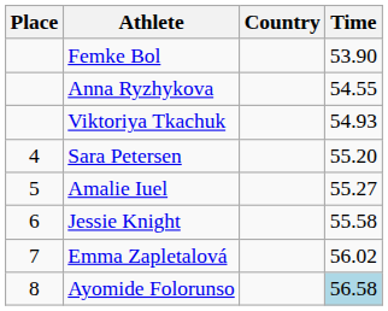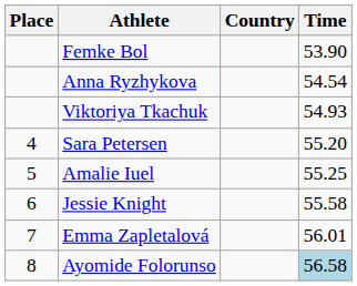 <table class="wikitable mw-datatable sortable">
 <tr>
 <th>Place</th>
 <th>Athlete</th>
 <th>Country</th>
 <th>Time</th>
 </tr>
 <tr>
 <td align=center></td>
 <td><a href='#'>Femke Bol</a></td>
 <td></td>
 <td>53.90</td>
 </tr>
 <tr>
 <td align=center></td>
 <td><a href='#'>Anna Ryzhykova</a></td>
 <td></td>
-<td>54.55</td>
+<td>54.54</td>
 </tr>
 <tr>
 <td align=center></td>
 <td><a href='#'>Viktoriya Tkachuk</a></td>
 <td></td>
 <td>54.93 </td>
 </tr>
 <tr>
 <td align=center>4</td>
 <td><a href='#'>Sara Petersen</a></td>
 <td></td>
 <td>55.20</td>
 </tr>
 <tr>
 <td align=center>5</td>
 <td><a href='#'>Amalie Iuel</a></td>
 <td></td>
-<td>55.27</td>
+<td>55.25</td>
 </tr>
 <tr>
 <td align=center>6</td>
 <td><a href='#'>Jessie Knight</a></td>
 <td></td>
 <td>55.58</td>
 </tr>
 <tr>
 <td align=center>7</td>
 <td><a href='#'>Emma Zapletalová</a></td>
 <td></td>
-<td>56.02</td>
+<td>56.01</td>
 </tr>
 <tr>
 <td align=center>8</td>
 <td><a href='#'>Ayomide Folorunso</a></td>
 <td></td>
 <td style="background: lightblue;">56.58</td>
 </tr>
 </table>
